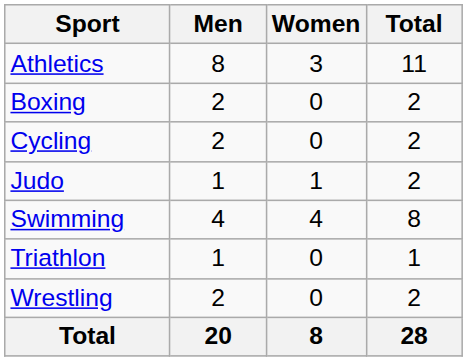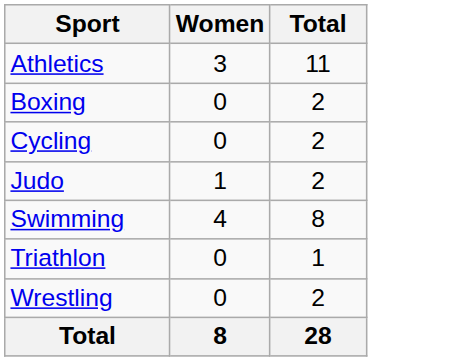 <table class="wikitable sortable" style="text-align:center;">
 <tr>
 <th width=100>Sport</th>
-<th width=55>Men</th>
 <th width=55>Women</th>
 <th width=55>Total</th>
 </tr>
 <tr>
 <td align=left><a href='#'>Athletics</a></td>
-<td>8</td>
 <td>3</td>
 <td>11</td>
 </tr>
 <tr>
 <td align=left><a href='#'>Boxing</a></td>
-<td>2</td>
 <td>0</td>
 <td>2</td>
 </tr>
 <tr>
 <td align=left><a href='#'>Cycling</a></td>
-<td>2</td>
 <td>0</td>
 <td>2</td>
 </tr>
 <tr>
 <td align=left><a href='#'>Judo</a></td>
 <td>1</td>
-<td>1</td>
 <td>2</td>
 </tr>
 <tr>
 <td align=left><a href='#'>Swimming</a></td>
 <td>4</td>
-<td>4</td>
 <td>8</td>
 </tr>
 <tr>
 <td align=left><a href='#'>Triathlon</a></td>
-<td>1</td>
 <td>0</td>
 <td>1</td>
 </tr>
 <tr>
 <td align=left><a href='#'>Wrestling</a></td>
-<td>2</td>
 <td>0</td>
 <td>2</td>
 </tr>
 <tr>
 <th>Total</th>
-<th>20</th>
 <th>8</th>
 <th>28</th>
 </tr>
 </table>
